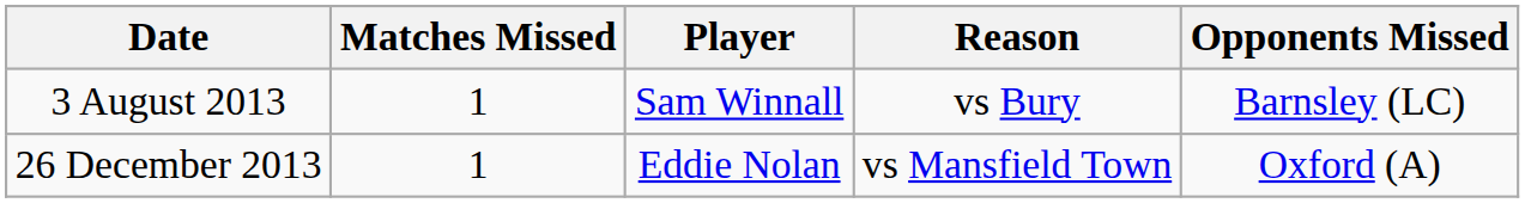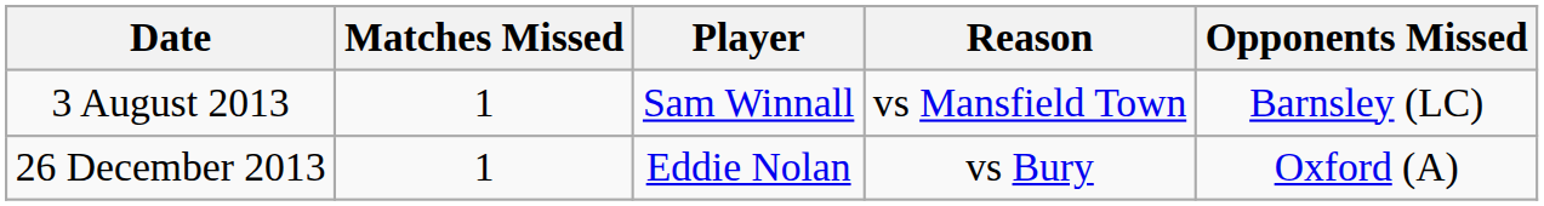 <table class="wikitable" style="text-align: center">
 <tr>
 <th>Date</th>
 <th>Matches Missed</th>
 <th>Player</th>
 <th>Reason</th>
 <th>Opponents Missed</th>
 </tr>
 <tr>
 <td>3 August 2013</td>
 <td>1</td>
 <td><a href='#'>Sam Winnall</a></td>
-<td> vs <a href='#'>Bury</a></td>
+<td> vs <a href='#'>Mansfield Town</a></td>
 <td><a href='#'>Barnsley</a> (LC)</td>
 </tr>
 <tr>
 <td>26 December 2013</td>
 <td>1</td>
 <td><a href='#'>Eddie Nolan</a></td>
-<td> vs <a href='#'>Mansfield Town</a></td>
+<td> vs <a href='#'>Bury</a></td>
 <td><a href='#'>Oxford</a> (A)</td>
 </tr>
 </table>
